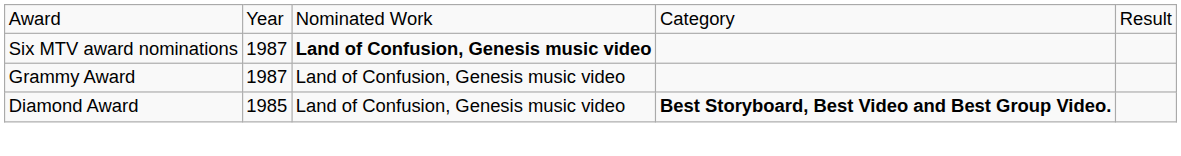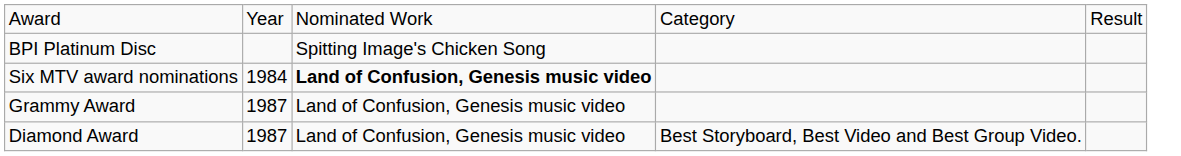 <table class="wikitable">
 <tr>
 <td>Award</td>
 <td>Year</td>
 <td>Nominated Work</td>
 <td>Category</td>
 <td>Result</td>
 </tr>
 <tr>
+<td>BPI Platinum Disc</td>
+<td></td>
+<td>Spitting Image's Chicken Song</td>
+<td></td>
+<td></td>
+</tr>
+<tr>
 <td>Six MTV award  nominations</td>
-<td>1987</td>
+<td>1984</td>
 <td><strong>Land of Confusion, Genesis music video</strong></td>
 <td></td>
 <td></td>
 </tr>
 <tr>
 <td>Grammy Award</td>
 <td>1987</td>
 <td>Land of Confusion, Genesis music video</td>
 <td></td>
 <td></td>
 </tr>
 <tr>
 <td>Diamond Award</td>
-<td>1985</td>
+<td>1987</td>
 <td>Land of Confusion, Genesis music video</td>
-<td><strong>Best Storyboard,  Best Video and Best Group Video.</strong></td>
+<td>Best Storyboard,  Best Video and Best Group Video.</td>
 <td></td>
 </tr>
 </table>
